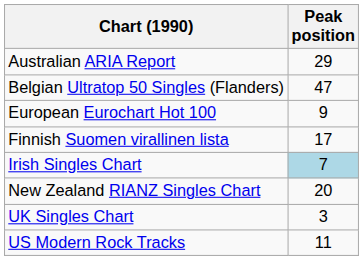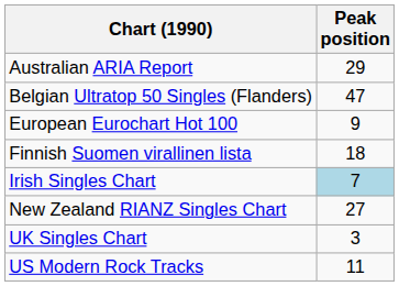 <table class="wikitable sortable">
 <tr>
 <th>Chart (1990)</th>
 <th>Peak<br>position</th>
 </tr>
 <tr>
 <td>Australian <a href='#'>ARIA Report</a></td>
 <td align=center>29</td>
 </tr>
 <tr>
 <td>Belgian <a href='#'>Ultratop 50 Singles</a> (Flanders)</td>
 <td align=center>47</td>
 </tr>
 <tr>
 <td>European <a href='#'>Eurochart Hot 100</a></td>
 <td align="center">9</td>
 </tr>
 <tr>
 <td>Finnish <a href='#'>Suomen virallinen lista</a></td>
-<td align="center">17</td>
+<td align="center">18</td>
 </tr>
 <tr>
 <td><a href='#'>Irish Singles Chart</a></td>
 <td align=center style="background: lightblue;">7</td>
 </tr>
 <tr>
 <td>New Zealand <a href='#'>RIANZ Singles Chart</a></td>
-<td align=center>20</td>
+<td align=center>27</td>
 </tr>
 <tr>
 <td><a href='#'>UK Singles Chart</a></td>
 <td align=center>3</td>
 </tr>
 <tr>
 <td><a href='#'>US Modern Rock Tracks</a></td>
 <td align=center>11</td>
 </tr>
 </table>
